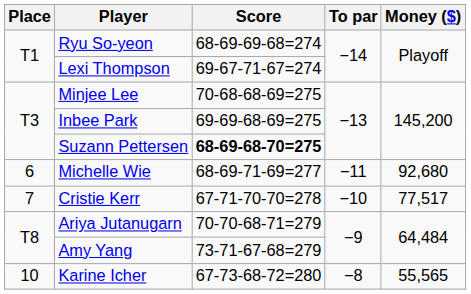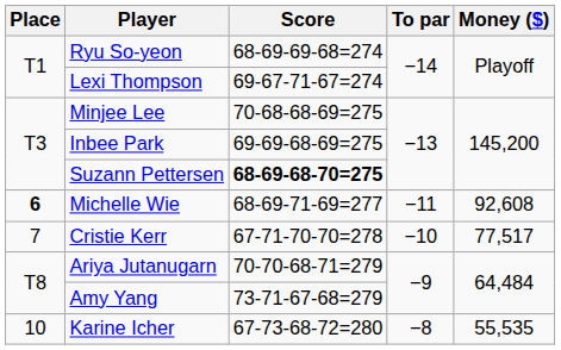 <table class="wikitable">
 <tr>
 <th>Place</th>
 <th>Player</th>
 <th>Score</th>
 <th>To par</th>
 <th>Money (<a href='#'>$</a>)</th>
 </tr>
 <tr>
 <td rowspan=2 align=center>T1</td>
 <td> <a href='#'>Ryu So-yeon</a></td>
 <td>68-69-69-68=274</td>
 <td rowspan=2 align=center>−14</td>
 <td rowspan=2 align=center>Playoff</td>
 </tr>
 <tr>
 <td> <a href='#'>Lexi Thompson</a></td>
 <td>69-67-71-67=274</td>
 </tr>
 <tr>
 <td align=center rowspan=3>T3</td>
 <td> <a href='#'>Minjee Lee</a></td>
 <td>70-68-68-69=275</td>
 <td align=center rowspan=3>−13</td>
 <td align=center rowspan=3>145,200</td>
 </tr>
 <tr>
 <td> <a href='#'>Inbee Park</a></td>
 <td>69-69-68-69=275</td>
 </tr>
 <tr>
 <td> <a href='#'>Suzann Pettersen</a></td>
 <td><strong>68-69-68-70=275</strong></td>
 </tr>
 <tr>
-<td align=center>6</td>
+<td align=center><strong>6</strong></td>
 <td> <a href='#'>Michelle Wie</a></td>
 <td>68-69-71-69=277</td>
 <td align=center>−11</td>
-<td align=center>92,680</td>
+<td align=center>92,608</td>
 </tr>
 <tr>
 <td align=center>7</td>
 <td> <a href='#'>Cristie Kerr</a></td>
 <td>67-71-70-70=278</td>
 <td align=center>−10</td>
 <td align=center>77,517</td>
 </tr>
 <tr>
 <td align=center rowspan=2>T8</td>
 <td> <a href='#'>Ariya Jutanugarn</a></td>
 <td>70-70-68-71=279</td>
 <td align=center rowspan=2>−9</td>
 <td align=center rowspan=2>64,484</td>
 </tr>
 <tr>
 <td> <a href='#'>Amy Yang</a></td>
 <td>73-71-67-68=279</td>
 </tr>
 <tr>
 <td align=center>10</td>
 <td> <a href='#'>Karine Icher</a></td>
 <td>67-73-68-72=280</td>
 <td align=center>−8</td>
-<td align=center>55,565</td>
+<td align=center>55,535</td>
 </tr>
 </table>
